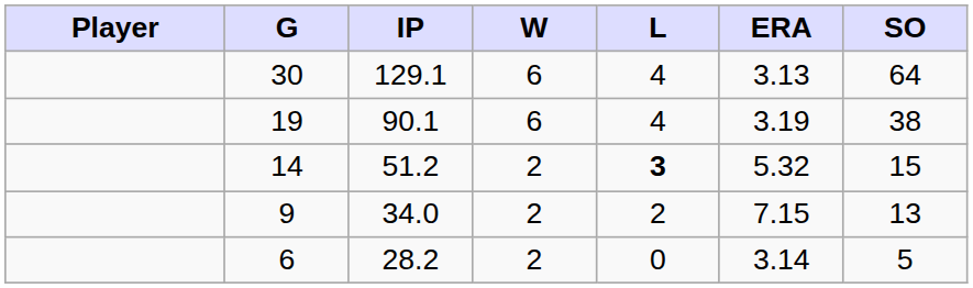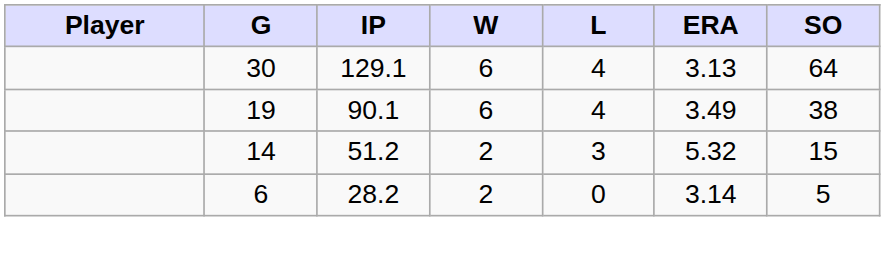 <table class="wikitable sortable">
 <tr>
 <th style="background:#ddf; width:16%;">Player</th>
 <th style="background:#ddf; width:9%;">G</th>
 <th style="background:#ddf; width:9%;">IP</th>
 <th style="background:#ddf; width:9%;">W</th>
 <th style="background:#ddf; width:9%;">L</th>
 <th style="background:#ddf; width:9%;">ERA</th>
 <th style="background:#ddf; width:9%;">SO</th>
 </tr>
 <tr style="text-align:center;">
 <td></td>
 <td>30</td>
 <td>129.1</td>
 <td>6</td>
 <td>4</td>
 <td>3.13</td>
 <td>64</td>
 </tr>
 <tr style="text-align:center;">
 <td></td>
 <td>19</td>
 <td>90.1</td>
 <td>6</td>
 <td>4</td>
-<td>3.19</td>
+<td>3.49</td>
 <td>38</td>
 </tr>
 <tr style="text-align:center;">
 <td></td>
 <td>14</td>
 <td>51.2</td>
 <td>2</td>
-<td><strong>3</strong></td>
+<td>3</td>
 <td>5.32</td>
 <td>15</td>
-</tr>
-<tr style="text-align:center;">
-<td></td>
-<td>9</td>
-<td>34.0</td>
-<td>2</td>
-<td>2</td>
-<td>7.15</td>
-<td>13</td>
 </tr>
 <tr style="text-align:center;">
 <td></td>
 <td>6</td>
 <td>28.2</td>
 <td>2</td>
 <td>0</td>
 <td>3.14</td>
 <td>5</td>
 </tr>
 </table>
